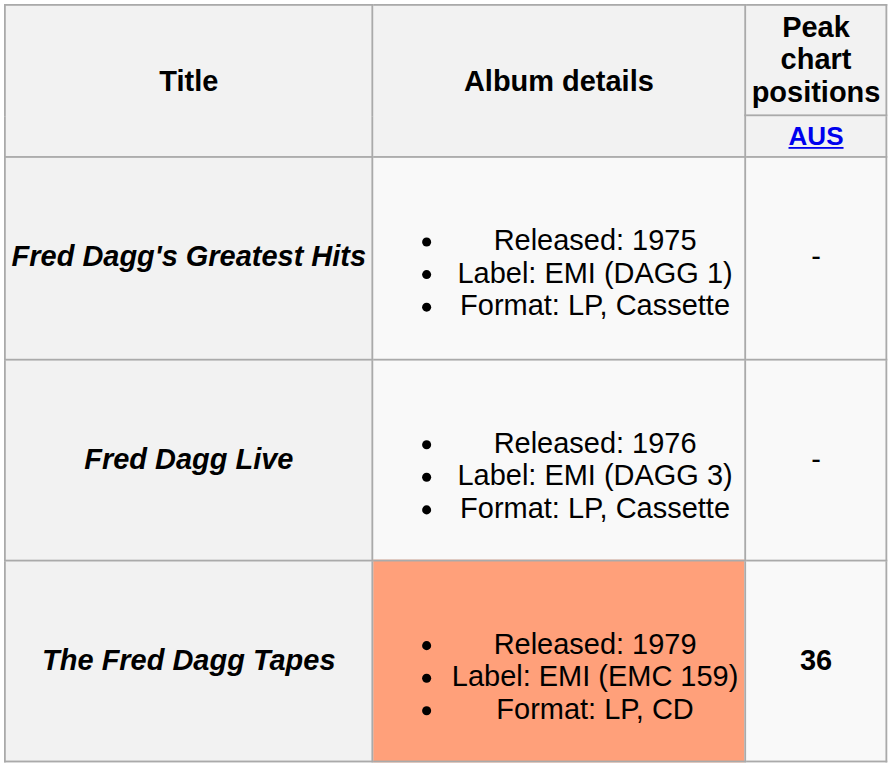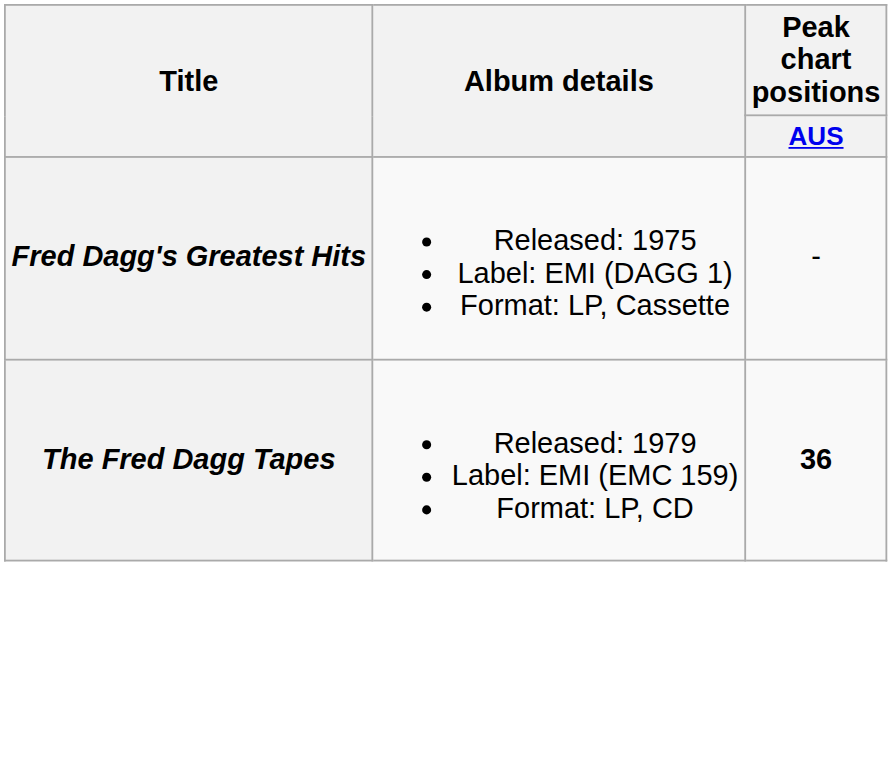 <table class="wikitable plainrowheaders" style="text-align:center;" border="1">
 <tr>
 <th scope="col" rowspan="2">Title</th>
 <th scope="col" rowspan="2">Album details</th>
 <th scope="col" colspan="1">Peak chart positions</th>
 </tr>
 <tr>
 <th scope="col" style="width:3em;font-size:90%;"><a href='#'>AUS</a><br></th>
 </tr>
 <tr>
 <th scope="row"><em>Fred Dagg's Greatest Hits</em></th>
 <td><br><ul><li>Released: 1975</li><li>Label: EMI (DAGG 1)</li><li>Format: LP, Cassette</li></ul></td>
 <td>-</td>
 </tr>
 <tr>
-<th scope="row"><em>Fred Dagg Live</em></th>
-<td><br><ul><li>Released: 1976</li><li>Label: EMI (DAGG 3)</li><li>Format: LP, Cassette</li></ul></td>
-<td>-</td>
-</tr>
-<tr>
 <th scope="row"><em>The Fred Dagg Tapes</em></th>
-<td style="background: lightsalmon;"><br><ul><li>Released: 1979</li><li>Label: EMI (EMC 159)</li><li>Format: LP, CD</li></ul></td>
+<td><br><ul><li>Released: 1979</li><li>Label: EMI (EMC 159)</li><li>Format: LP, CD</li></ul></td>
 <td><strong>36</strong></td>
 </tr>
 </table>
